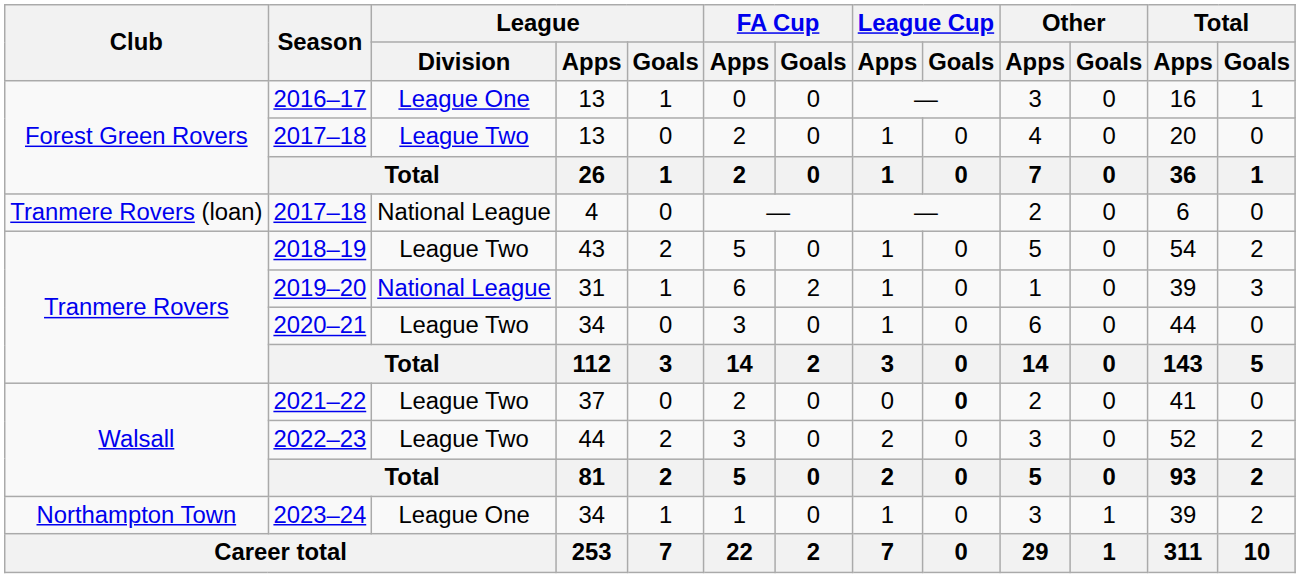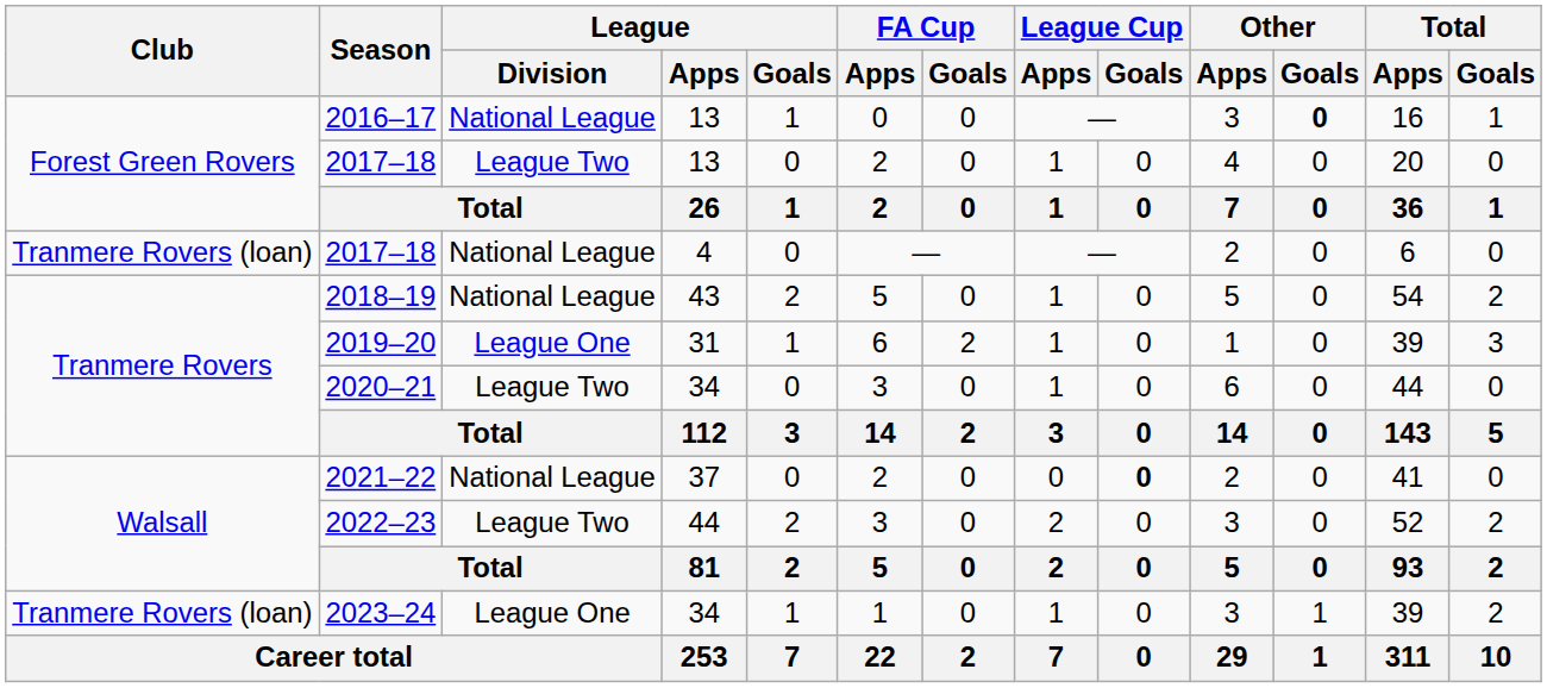 <table class="wikitable" style="text-align: center;">
 <tr>
 <th rowspan="2">Club</th>
 <th rowspan="2">Season</th>
 <th colspan="3">League</th>
 <th colspan="2"><a href='#'>FA Cup</a></th>
 <th colspan="2"><a href='#'>League Cup</a></th>
 <th colspan="2">Other</th>
 <th colspan="2">Total</th>
 </tr>
 <tr>
 <th>Division</th>
 <th>Apps</th>
 <th>Goals</th>
 <th>Apps</th>
 <th>Goals</th>
 <th>Apps</th>
 <th>Goals</th>
 <th>Apps</th>
 <th>Goals</th>
 <th>Apps</th>
 <th>Goals</th>
 </tr>
 <tr>
 <td rowspan="3"><a href='#'>Forest Green Rovers</a></td>
 <td><a href='#'>2016–17</a></td>
-<td><a href='#'>League One</a></td>
+<td><a href='#'>National League</a></td>
 <td>13</td>
 <td>1</td>
 <td>0</td>
 <td>0</td>
 <td colspan="2">—</td>
 <td>3</td>
-<td>0</td>
+<td><strong>0</strong></td>
 <td>16</td>
 <td>1</td>
 </tr>
 <tr>
 <td><a href='#'>2017–18</a></td>
 <td><a href='#'>League Two</a></td>
 <td>13</td>
 <td>0</td>
 <td>2</td>
 <td>0</td>
 <td>1</td>
 <td>0</td>
 <td>4</td>
 <td>0</td>
 <td>20</td>
 <td>0</td>
 </tr>
 <tr>
 <th colspan="2">Total</th>
 <th>26</th>
 <th>1</th>
 <th>2</th>
 <th>0</th>
 <th>1</th>
 <th>0</th>
 <th>7</th>
 <th>0</th>
 <th>36</th>
 <th>1</th>
 </tr>
 <tr>
 <td><a href='#'>Tranmere Rovers</a> (loan)</td>
 <td><a href='#'>2017–18</a></td>
 <td>National League</td>
 <td>4</td>
 <td>0</td>
 <td colspan="2">—</td>
 <td colspan="2">—</td>
 <td>2</td>
 <td>0</td>
 <td>6</td>
 <td>0</td>
 </tr>
 <tr>
 <td rowspan="4"><a href='#'>Tranmere Rovers</a></td>
 <td><a href='#'>2018–19</a></td>
-<td>League Two</td>
+<td>National League</td>
 <td>43</td>
 <td>2</td>
 <td>5</td>
 <td>0</td>
 <td>1</td>
 <td>0</td>
 <td>5</td>
 <td>0</td>
 <td>54</td>
 <td>2</td>
 </tr>
 <tr>
 <td><a href='#'>2019–20</a></td>
-<td><a href='#'>National League</a></td>
+<td><a href='#'>League One</a></td>
 <td>31</td>
 <td>1</td>
 <td>6</td>
 <td>2</td>
 <td>1</td>
 <td>0</td>
 <td>1</td>
 <td>0</td>
 <td>39</td>
 <td>3</td>
 </tr>
 <tr>
 <td><a href='#'>2020–21</a></td>
 <td>League Two</td>
 <td>34</td>
 <td>0</td>
 <td>3</td>
 <td>0</td>
 <td>1</td>
 <td>0</td>
 <td>6</td>
 <td>0</td>
 <td>44</td>
 <td>0</td>
 </tr>
 <tr>
 <th colspan="2">Total</th>
 <th>112</th>
 <th>3</th>
 <th>14</th>
 <th>2</th>
 <th>3</th>
 <th>0</th>
 <th>14</th>
 <th>0</th>
 <th>143</th>
 <th>5</th>
 </tr>
 <tr>
 <td rowspan="3"><a href='#'>Walsall</a></td>
 <td><a href='#'>2021–22</a></td>
-<td>League Two</td>
+<td>National League</td>
 <td>37</td>
 <td>0</td>
 <td>2</td>
 <td>0</td>
 <td>0</td>
 <td><strong>0</strong></td>
 <td>2</td>
 <td>0</td>
 <td>41</td>
 <td>0</td>
 </tr>
 <tr>
 <td><a href='#'>2022–23</a></td>
 <td>League Two</td>
 <td>44</td>
 <td>2</td>
 <td>3</td>
 <td>0</td>
 <td>2</td>
 <td>0</td>
 <td>3</td>
 <td>0</td>
 <td>52</td>
 <td>2</td>
 </tr>
 <tr>
 <th colspan="2">Total</th>
 <th>81</th>
 <th>2</th>
 <th>5</th>
 <th>0</th>
 <th>2</th>
 <th>0</th>
 <th>5</th>
 <th>0</th>
 <th>93</th>
 <th>2</th>
 </tr>
 <tr>
-<td><a href='#'>Northampton Town</a></td>
+<td><a href='#'>Tranmere Rovers</a> (loan)</td>
 <td><a href='#'>2023–24</a></td>
 <td>League One</td>
 <td>34</td>
 <td>1</td>
 <td>1</td>
 <td>0</td>
 <td>1</td>
 <td>0</td>
 <td>3</td>
 <td>1</td>
 <td>39</td>
 <td>2</td>
 </tr>
 <tr>
 <th colspan="3">Career total</th>
 <th>253</th>
 <th>7</th>
 <th>22</th>
 <th>2</th>
 <th>7</th>
 <th>0</th>
 <th>29</th>
 <th>1</th>
 <th>311</th>
 <th>10</th>
 </tr>
 </table>
